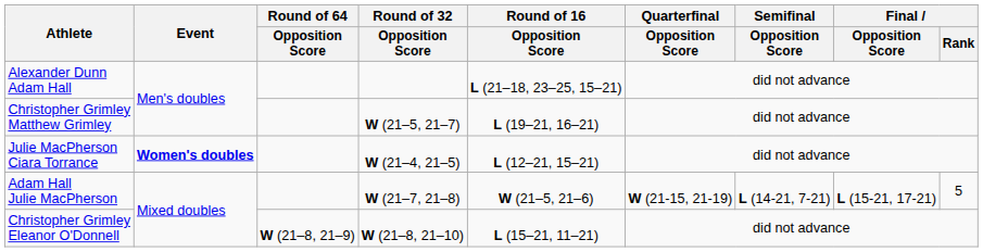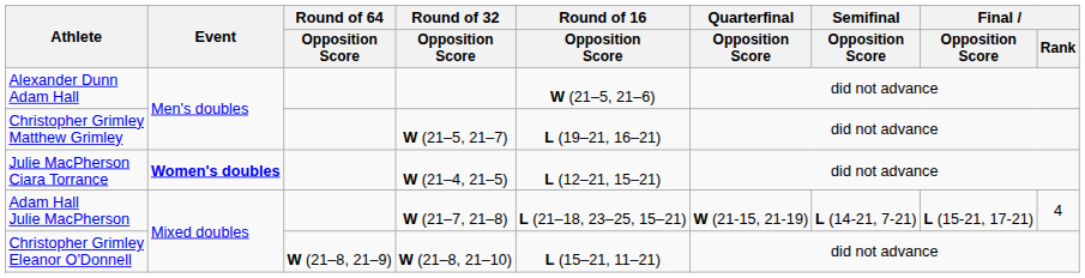 <table class=wikitable style="font-size:90%">
 <tr>
 <th rowspan=2>Athlete</th>
 <th rowspan=2>Event</th>
 <th>Round of 64</th>
 <th>Round of 32</th>
 <th>Round of 16</th>
 <th>Quarterfinal</th>
 <th>Semifinal</th>
 <th colspan=2>Final / </th>
 </tr>
 <tr style="font-size:95%">
 <th>Opposition<br>Score</th>
 <th>Opposition<br>Score</th>
 <th>Opposition<br>Score</th>
 <th>Opposition<br>Score</th>
 <th>Opposition<br>Score</th>
 <th>Opposition<br>Score</th>
 <th>Rank</th>
 </tr>
 <tr align=center>
 <td align=left><a href='#'>Alexander Dunn</a><br><a href='#'>Adam Hall</a></td>
 <td align=left rowspan=2><a href='#'>Men's doubles</a></td>
 <td></td>
 <td></td>
-<td><br><strong>L</strong> (21–18, 23–25, 15–21)</td>
+<td><br><strong>W</strong> (21–5, 21–6)</td>
 <td colspan="4">did not advance</td>
 </tr>
 <tr align=center>
 <td align=left><a href='#'>Christopher Grimley</a><br><a href='#'>Matthew Grimley</a></td>
 <td></td>
 <td><br><strong>W</strong> (21–5, 21–7)</td>
 <td><br><strong>L</strong> (19–21, 16–21)</td>
 <td colspan="4">did not advance</td>
 </tr>
 <tr align=center>
 <td align=left><a href='#'>Julie MacPherson</a><br><a href='#'>Ciara Torrance</a></td>
 <td align=left><strong><a href='#'>Women's doubles</a></strong></td>
 <td></td>
 <td><br><strong>W</strong> (21–4, 21–5)</td>
 <td><br><strong>L</strong> (12–21, 15–21)</td>
 <td colspan="4">did not advance</td>
 </tr>
 <tr align=center>
 <td align=left><a href='#'>Adam Hall</a><br><a href='#'>Julie MacPherson</a></td>
 <td align=left rowspan=2><a href='#'>Mixed doubles</a></td>
 <td></td>
 <td><br><strong>W</strong> (21–7, 21–8)</td>
-<td><br><strong>W</strong> (21–5, 21–6)</td>
+<td><br><strong>L</strong> (21–18, 23–25, 15–21)</td>
 <td><br><strong>W</strong> (21-15, 21-19)</td>
 <td><br><strong>L</strong> (14-21, 7-21)</td>
 <td><br><strong>L</strong> (15-21, 17-21)</td>
-<td>5</td>
+<td>4</td>
 </tr>
 <tr align=center>
 <td align=left><a href='#'>Christopher Grimley</a><br><a href='#'>Eleanor O'Donnell</a></td>
 <td><br><strong>W</strong> (21–8, 21–9)</td>
 <td><br><strong>W</strong> (21–8, 21–10)</td>
 <td><br><strong>L</strong> (15–21, 11–21)</td>
 <td colspan="4">did not advance</td>
 </tr>
 </table>
